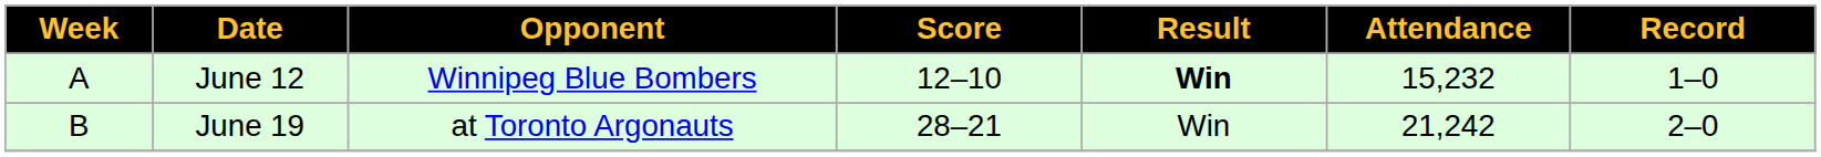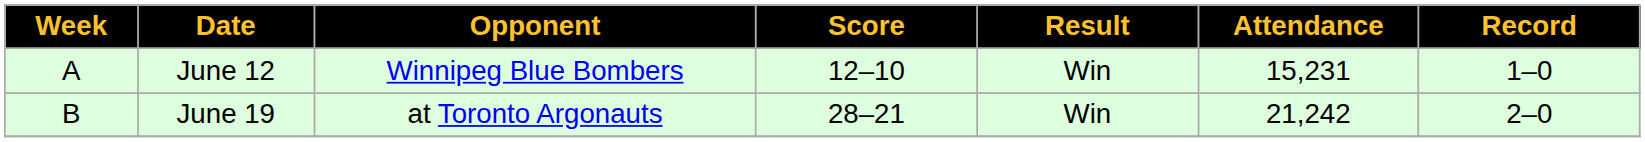 <table class="wikitable sortable sortable">
 <tr>
 <th style="background:black;color:#FFC12D;"  width="6%">Week</th>
 <th style="background:black;color:#FFC12D;"  width="8%">Date</th>
 <th style="background:black;color:#FFC12D;"  width="20%">Opponent</th>
 <th style="background:black;color:#FFC12D;"  width="10%">Score</th>
 <th style="background:black;color:#FFC12D;"  width="10%">Result</th>
 <th style="background:black;color:#FFC12D;"  width="10%">Attendance</th>
 <th style="background:black;color:#FFC12D;"  width="10%">Record</th>
 </tr>
 <tr align="center" bgcolor="#ddffdd">
 <td>A</td>
 <td>June 12</td>
 <td><a href='#'>Winnipeg Blue Bombers</a></td>
 <td>12–10</td>
-<td><strong>Win </strong></td>
-<td>15,232</td>
+<td>Win </td>
+<td>15,231</td>
 <td>1–0</td>
 </tr>
 <tr align="center" bgcolor="#ddffdd">
 <td>B</td>
 <td>June 19</td>
 <td>at <a href='#'>Toronto Argonauts</a></td>
 <td>28–21</td>
 <td>Win </td>
 <td>21,242</td>
 <td>2–0</td>
 </tr>
 <tr>
 </tr>
 </table>
